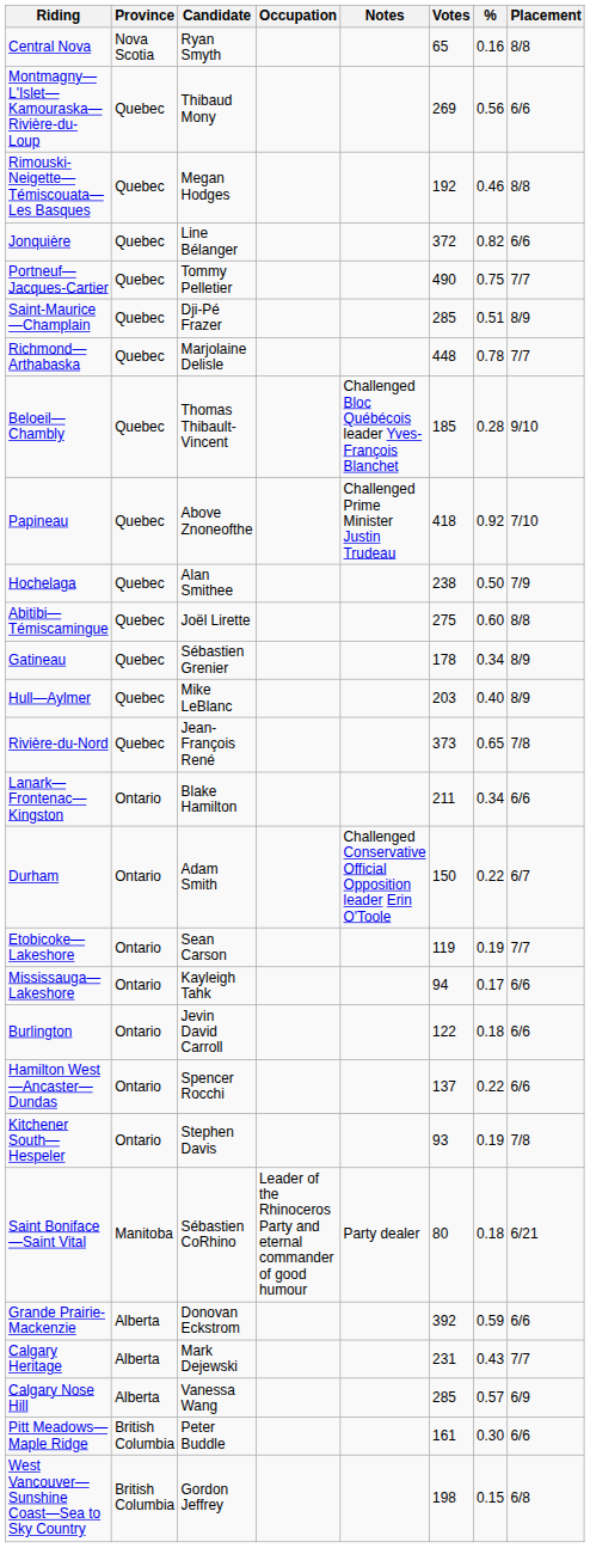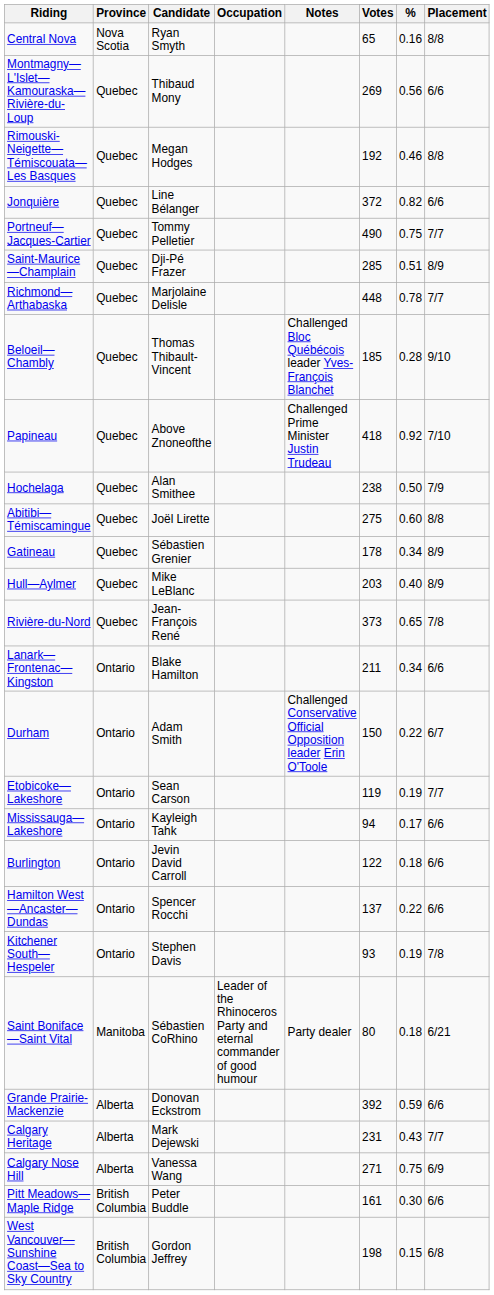 <table class="wikitable sortable">
 <tr>
 <th>Riding</th>
 <th>Province</th>
 <th>Candidate</th>
 <th>Occupation</th>
 <th>Notes</th>
 <th>Votes</th>
 <th>%</th>
 <th>Placement</th>
 </tr>
 <tr>
 <td><a href='#'>Central Nova</a></td>
 <td>Nova Scotia</td>
 <td>Ryan Smyth</td>
 <td></td>
 <td></td>
 <td>65</td>
 <td>0.16</td>
 <td>8/8</td>
 </tr>
 <tr>
 <td><a href='#'>Montmagny—L'Islet—Kamouraska—Rivière-du-Loup</a></td>
 <td>Quebec</td>
 <td>Thibaud Mony</td>
 <td></td>
 <td></td>
 <td>269</td>
 <td>0.56</td>
 <td>6/6</td>
 </tr>
 <tr>
 <td><a href='#'>Rimouski-Neigette—Témiscouata—Les Basques</a></td>
 <td>Quebec</td>
 <td>Megan Hodges</td>
 <td></td>
 <td></td>
 <td>192</td>
 <td>0.46</td>
 <td>8/8</td>
 </tr>
 <tr>
 <td><a href='#'>Jonquière</a></td>
 <td>Quebec</td>
 <td>Line Bélanger</td>
 <td></td>
 <td></td>
 <td>372</td>
 <td>0.82</td>
 <td>6/6</td>
 </tr>
 <tr>
 <td><a href='#'>Portneuf—Jacques-Cartier</a></td>
 <td>Quebec</td>
 <td>Tommy Pelletier</td>
 <td></td>
 <td></td>
 <td>490</td>
 <td>0.75</td>
 <td>7/7</td>
 </tr>
 <tr>
 <td><a href='#'>Saint-Maurice—Champlain</a></td>
 <td>Quebec</td>
 <td>Dji-Pé Frazer</td>
 <td></td>
 <td></td>
 <td>285</td>
 <td>0.51</td>
 <td>8/9</td>
 </tr>
 <tr>
 <td><a href='#'>Richmond—Arthabaska</a></td>
 <td>Quebec</td>
 <td>Marjolaine Delisle</td>
 <td></td>
 <td></td>
 <td>448</td>
 <td>0.78</td>
 <td>7/7</td>
 </tr>
 <tr>
 <td><a href='#'>Beloeil—Chambly</a></td>
 <td>Quebec</td>
 <td>Thomas Thibault-Vincent</td>
 <td></td>
 <td>Challenged <a href='#'>Bloc Québécois</a> leader <a href='#'>Yves-François Blanchet</a></td>
 <td>185</td>
 <td>0.28</td>
 <td>9/10</td>
 </tr>
 <tr>
 <td><a href='#'>Papineau</a></td>
 <td>Quebec</td>
 <td>Above Znoneofthe</td>
 <td></td>
 <td>Challenged Prime Minister <a href='#'>Justin Trudeau</a></td>
 <td>418</td>
 <td>0.92</td>
 <td>7/10</td>
 </tr>
 <tr>
 <td><a href='#'>Hochelaga</a></td>
 <td>Quebec</td>
 <td>Alan Smithee</td>
 <td></td>
 <td></td>
 <td>238</td>
 <td>0.50</td>
 <td>7/9</td>
 </tr>
 <tr>
 <td><a href='#'>Abitibi—Témiscamingue</a></td>
 <td>Quebec</td>
 <td>Joël Lirette</td>
 <td></td>
 <td></td>
 <td>275</td>
 <td>0.60</td>
 <td>8/8</td>
 </tr>
 <tr>
 <td><a href='#'>Gatineau</a></td>
 <td>Quebec</td>
 <td>Sébastien Grenier</td>
 <td></td>
 <td></td>
 <td>178</td>
 <td>0.34</td>
 <td>8/9</td>
 </tr>
 <tr>
 <td><a href='#'>Hull—Aylmer</a></td>
 <td>Quebec</td>
 <td>Mike LeBlanc</td>
 <td></td>
 <td></td>
 <td>203</td>
 <td>0.40</td>
 <td>8/9</td>
 </tr>
 <tr>
 <td><a href='#'>Rivière-du-Nord</a></td>
 <td>Quebec</td>
 <td>Jean-François René</td>
 <td></td>
 <td></td>
 <td>373</td>
 <td>0.65</td>
 <td>7/8</td>
 </tr>
 <tr>
 <td><a href='#'>Lanark—Frontenac—Kingston</a></td>
 <td>Ontario</td>
 <td>Blake Hamilton</td>
 <td></td>
 <td></td>
 <td>211</td>
 <td>0.34</td>
 <td>6/6</td>
 </tr>
 <tr>
 <td><a href='#'>Durham</a></td>
 <td>Ontario</td>
 <td>Adam Smith</td>
 <td></td>
 <td>Challenged <a href='#'>Conservative</a> <a href='#'>Official Opposition leader</a> <a href='#'>Erin O'Toole</a></td>
 <td>150</td>
 <td>0.22</td>
 <td>6/7</td>
 </tr>
 <tr>
 <td><a href='#'>Etobicoke—Lakeshore</a></td>
 <td>Ontario</td>
 <td>Sean Carson</td>
 <td></td>
 <td></td>
 <td>119</td>
 <td>0.19</td>
 <td>7/7</td>
 </tr>
 <tr>
 <td><a href='#'>Mississauga—Lakeshore</a></td>
 <td>Ontario</td>
 <td>Kayleigh Tahk</td>
 <td></td>
 <td></td>
 <td>94</td>
 <td>0.17</td>
 <td>6/6</td>
 </tr>
 <tr>
 <td><a href='#'>Burlington</a></td>
 <td>Ontario</td>
 <td>Jevin David Carroll</td>
 <td></td>
 <td></td>
 <td>122</td>
 <td>0.18</td>
 <td>6/6</td>
 </tr>
 <tr>
 <td><a href='#'>Hamilton West—Ancaster—Dundas</a></td>
 <td>Ontario</td>
 <td>Spencer Rocchi</td>
 <td></td>
 <td></td>
 <td>137</td>
 <td>0.22</td>
 <td>6/6</td>
 </tr>
 <tr>
 <td><a href='#'>Kitchener South—Hespeler</a></td>
 <td>Ontario</td>
 <td>Stephen Davis</td>
 <td></td>
 <td></td>
 <td>93</td>
 <td>0.19</td>
 <td>7/8</td>
 </tr>
 <tr>
 <td><a href='#'>Saint Boniface—Saint Vital</a></td>
 <td>Manitoba</td>
 <td>Sébastien CoRhino</td>
 <td>Leader of the Rhinoceros Party and eternal commander of good humour</td>
 <td>Party dealer</td>
 <td>80</td>
 <td>0.18</td>
 <td>6/21</td>
 </tr>
 <tr>
 <td><a href='#'>Grande Prairie-Mackenzie</a></td>
 <td>Alberta</td>
 <td>Donovan Eckstrom</td>
 <td></td>
 <td></td>
 <td>392</td>
 <td>0.59</td>
 <td>6/6</td>
 </tr>
 <tr>
 <td><a href='#'>Calgary Heritage</a></td>
 <td>Alberta</td>
 <td>Mark Dejewski</td>
 <td></td>
 <td></td>
 <td>231</td>
 <td>0.43</td>
 <td>7/7</td>
 </tr>
 <tr>
 <td><a href='#'>Calgary Nose Hill</a></td>
 <td>Alberta</td>
 <td>Vanessa Wang</td>
 <td></td>
 <td></td>
-<td>285</td>
-<td>0.57</td>
+<td>271</td>
+<td>0.75</td>
 <td>6/9</td>
 </tr>
 <tr>
 <td><a href='#'>Pitt Meadows—Maple Ridge</a></td>
 <td>British Columbia</td>
 <td>Peter Buddle</td>
 <td></td>
 <td></td>
 <td>161</td>
 <td>0.30</td>
 <td>6/6</td>
 </tr>
 <tr>
 <td><a href='#'>West Vancouver—Sunshine Coast—Sea to Sky Country</a></td>
 <td>British Columbia</td>
 <td>Gordon Jeffrey</td>
 <td></td>
 <td></td>
 <td>198</td>
 <td>0.15</td>
 <td>6/8</td>
 </tr>
 </table>
